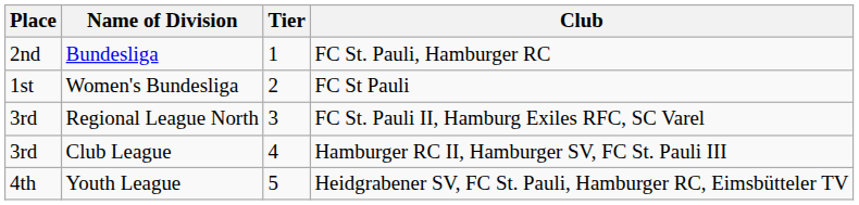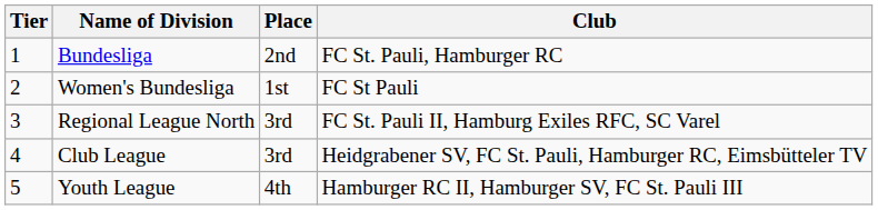 <table class="wikitable">
 <tr>
+<th>Tier</th>
+<th>Name of Division</th>
 <th>Place</th>
-<th>Name of Division</th>
-<th>Tier</th>
 <th>Club</th>
 </tr>
 <tr>
+<td>1</td>
+<td><a href='#'>Bundesliga</a></td>
 <td>2nd</td>
-<td><a href='#'>Bundesliga</a></td>
-<td>1</td>
 <td>FC St. Pauli, Hamburger RC</td>
 </tr>
 <tr>
+<td>2</td>
+<td>Women's Bundesliga</td>
 <td>1st</td>
-<td>Women's Bundesliga</td>
-<td>2</td>
 <td>FC St Pauli</td>
 </tr>
 <tr>
+<td>3</td>
+<td>Regional League North</td>
 <td>3rd</td>
-<td>Regional League North</td>
-<td>3</td>
 <td>FC St. Pauli II, Hamburg Exiles RFC, SC Varel</td>
 </tr>
 <tr>
+<td>4</td>
+<td>Club League</td>
 <td>3rd</td>
-<td>Club League</td>
-<td>4</td>
+<td>Heidgrabener SV, FC St. Pauli, Hamburger RC, Eimsbütteler TV</td>
+</tr>
+<tr>
+<td>5</td>
+<td>Youth League</td>
+<td>4th</td>
 <td>Hamburger RC II, Hamburger SV, FC St. Pauli III</td>
 </tr>
-<tr>
-<td>4th</td>
-<td>Youth League</td>
-<td>5</td>
-<td>Heidgrabener SV, FC St. Pauli, Hamburger RC, Eimsbütteler TV</td>
-</tr>
 </table>
